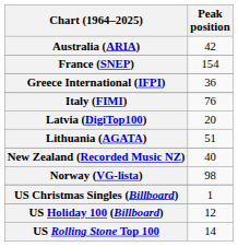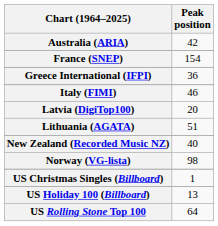 <table class="wikitable sortable plainrowheaders" style="text-align:center">
 <tr>
 <th scope="col">Chart (1964–2025)</th>
 <th scope="col">Peak<br>position</th>
 </tr>
 <tr>
 <th scope="row">Australia (<a href='#'>ARIA</a>)</th>
 <td>42</td>
 </tr>
 <tr>
 </tr>
 <tr>
 </tr>
 <tr>
 <th scope="row">France (<a href='#'>SNEP</a>)</th>
 <td>154</td>
 </tr>
 <tr>
 </tr>
 <tr>
 </tr>
 <tr>
 <th scope="row">Greece International (<a href='#'>IFPI</a>)</th>
 <td>36</td>
 </tr>
 <tr>
 </tr>
 <tr>
 </tr>
 <tr>
 <th scope="row">Italy (<a href='#'>FIMI</a>)</th>
-<td>76</td>
+<td>46</td>
 </tr>
 <tr>
 <th scope="row">Latvia (<a href='#'>DigiTop100</a>)</th>
 <td>20</td>
 </tr>
 <tr>
 <th scope="row">Lithuania (<a href='#'>AGATA</a>)</th>
 <td>51</td>
 </tr>
 <tr>
 </tr>
 <tr>
 <th scope="row">New Zealand (<a href='#'>Recorded Music NZ</a>)</th>
 <td>40</td>
 </tr>
 <tr>
 <th scope="row">Norway (<a href='#'>VG-lista</a>)</th>
 <td>98</td>
 </tr>
 <tr>
 </tr>
 <tr>
 </tr>
 <tr>
 </tr>
 <tr>
 </tr>
 <tr>
 </tr>
 <tr>
 <th scope="row">US Christmas Singles (<em><a href='#'>Billboard</a></em>)</th>
 <td>1</td>
 </tr>
 <tr>
 </tr>
 <tr>
 </tr>
 <tr>
 <th scope="row">US <a href='#'>Holiday 100</a> (<em><a href='#'>Billboard</a></em>)</th>
-<td>12</td>
+<td>13</td>
 </tr>
 <tr>
 <th scope="row">US <a href='#'><em>Rolling Stone</em> Top 100</a></th>
-<td>14</td>
+<td>64</td>
 </tr>
 </table>
